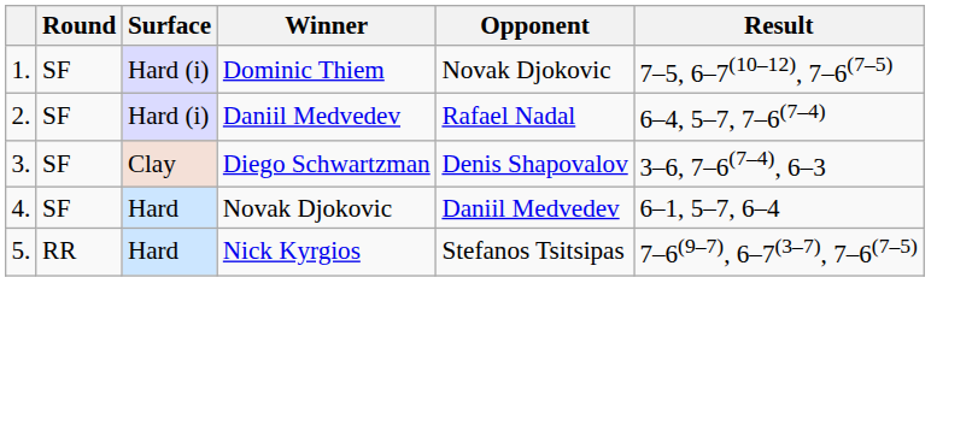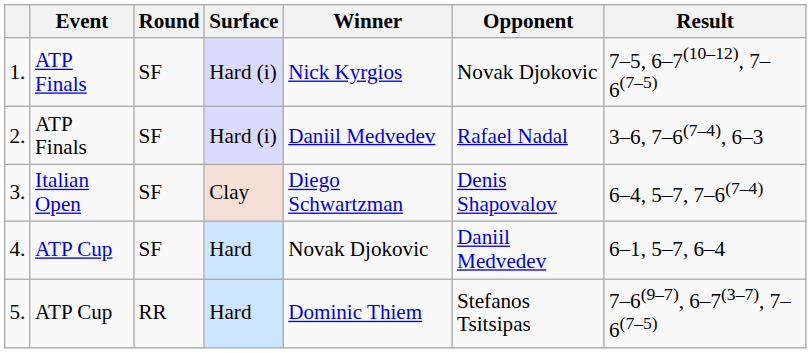 <table class=wikitable>
 <tr>
 <th></th>
+<th>Event</th>
 <th>Round</th>
 <th>Surface</th>
 <th>Winner</th>
 <th>Opponent</th>
 <th>Result</th>
 </tr>
 <tr>
 <td>1.</td>
+<td><a href='#'>ATP Finals</a></td>
 <td>SF</td>
 <td bgcolor=DBDBFF>Hard (i)</td>
-<td> <a href='#'>Dominic Thiem</a></td>
+<td> <a href='#'>Nick Kyrgios</a></td>
 <td> Novak Djokovic</td>
 <td>7–5, 6–7<sup>(10–12)</sup>, 7–6<sup>(7–5)</sup></td>
 </tr>
 <tr>
 <td>2.</td>
+<td>ATP Finals</td>
 <td>SF</td>
 <td bgcolor=DBDBFF>Hard (i)</td>
 <td> <a href='#'>Daniil Medvedev</a></td>
 <td> <a href='#'>Rafael Nadal</a></td>
-<td>6–4, 5–7, 7–6<sup>(7–4)</sup></td>
+<td>3–6, 7–6<sup>(7–4)</sup>, 6–3</td>
 </tr>
 <tr>
 <td>3.</td>
+<td><a href='#'>Italian Open</a></td>
 <td>SF</td>
 <td bgcolor=F4E0D7>Clay</td>
 <td> <a href='#'>Diego Schwartzman</a></td>
 <td> <a href='#'>Denis Shapovalov</a></td>
-<td>3–6, 7–6<sup>(7–4)</sup>, 6–3</td>
+<td>6–4, 5–7, 7–6<sup>(7–4)</sup></td>
 </tr>
 <tr>
 <td>4.</td>
+<td><a href='#'>ATP Cup</a></td>
 <td>SF</td>
 <td bgcolor=CCE6FF>Hard</td>
 <td> Novak Djokovic</td>
 <td> <a href='#'>Daniil Medvedev</a></td>
 <td>6–1, 5–7, 6–4</td>
 </tr>
 <tr>
 <td>5.</td>
+<td>ATP Cup</td>
 <td>RR</td>
 <td bgcolor=CCE6FF>Hard</td>
-<td> <a href='#'>Nick Kyrgios</a></td>
+<td> <a href='#'>Dominic Thiem</a></td>
 <td> Stefanos Tsitsipas</td>
 <td>7–6<sup>(9–7)</sup>, 6–7<sup>(3–7)</sup>, 7–6<sup>(7–5)</sup></td>
 </tr>
 </table>
